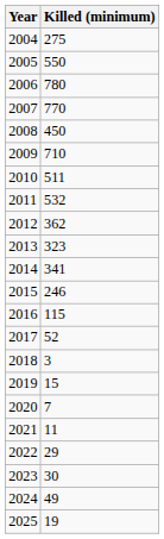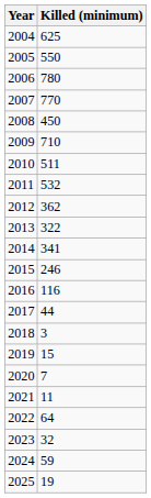 <table class="wikitable sortable">
 <tr>
 <th>Year</th>
 <th>Killed (minimum)</th>
 </tr>
 <tr>
 <td>2004</td>
-<td>275</td>
+<td>625</td>
 </tr>
 <tr>
 <td>2005</td>
 <td>550</td>
 </tr>
 <tr>
 <td>2006</td>
 <td>780</td>
 </tr>
 <tr>
 <td>2007</td>
 <td>770</td>
 </tr>
 <tr>
 <td>2008</td>
 <td>450</td>
 </tr>
 <tr>
 <td>2009</td>
 <td>710</td>
 </tr>
 <tr>
 <td>2010</td>
 <td>511</td>
 </tr>
 <tr>
 <td>2011</td>
 <td>532</td>
 </tr>
 <tr>
 <td>2012</td>
 <td>362</td>
 </tr>
 <tr>
 <td>2013</td>
-<td>323</td>
+<td>322</td>
 </tr>
 <tr>
 <td>2014</td>
 <td>341</td>
 </tr>
 <tr>
 <td>2015</td>
 <td>246</td>
 </tr>
 <tr>
 <td>2016</td>
-<td>115</td>
+<td>116</td>
 </tr>
 <tr>
 <td>2017</td>
-<td>52</td>
+<td>44</td>
 </tr>
 <tr>
 <td>2018</td>
 <td>3</td>
 </tr>
 <tr>
 <td>2019</td>
 <td>15</td>
 </tr>
 <tr>
 <td>2020</td>
 <td>7</td>
 </tr>
 <tr>
 <td>2021</td>
 <td>11</td>
 </tr>
 <tr>
 <td>2022</td>
-<td>29</td>
+<td>64</td>
 </tr>
 <tr>
 <td>2023</td>
-<td>30</td>
+<td>32</td>
 </tr>
 <tr>
 <td>2024</td>
-<td>49</td>
+<td>59</td>
 </tr>
 <tr>
 <td>2025</td>
 <td>19</td>
 </tr>
 </table>
